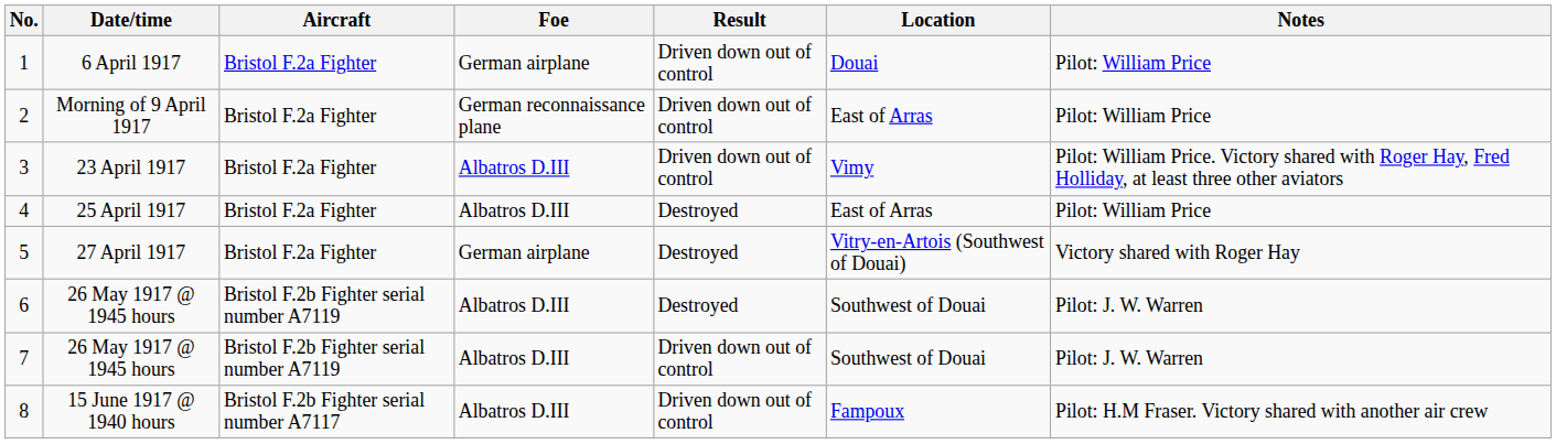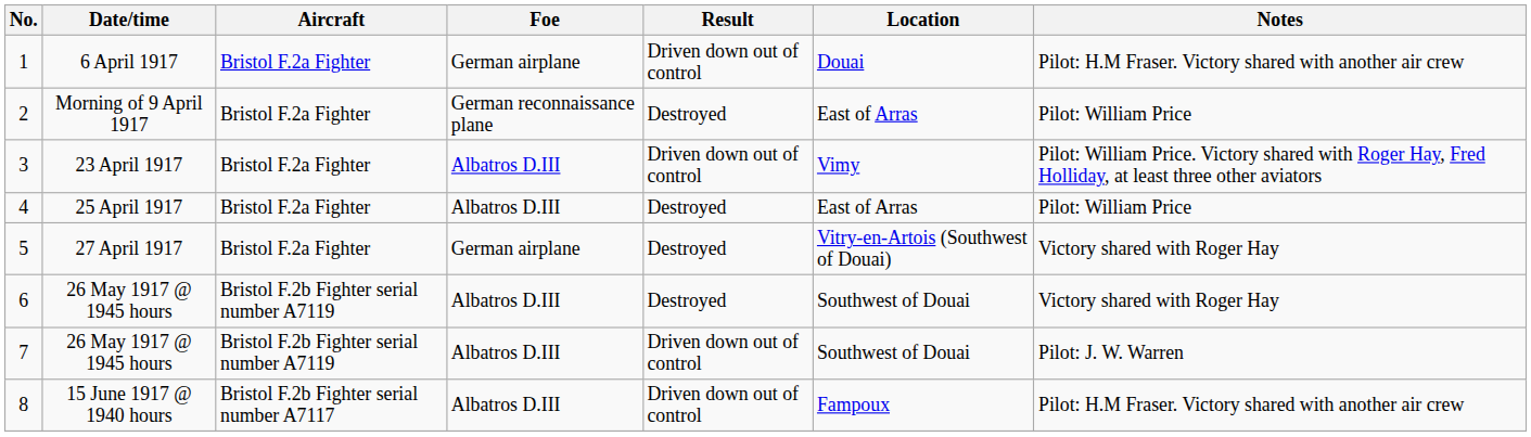 <table class="wikitable" border="1" style="margin: 1em auto 1em auto">
 <tr>
 <th>No.</th>
 <th>Date/time</th>
 <th>Aircraft</th>
 <th>Foe</th>
 <th>Result</th>
 <th>Location</th>
 <th>Notes</th>
 </tr>
 <tr>
 <td align="center">1</td>
 <td align="center">6 April 1917</td>
 <td><a href='#'>Bristol F.2a Fighter</a></td>
 <td>German airplane</td>
 <td>Driven down out of control</td>
 <td><a href='#'>Douai</a></td>
-<td>Pilot: <a href='#'>William Price</a></td>
+<td>Pilot: H.M Fraser. Victory shared with another air crew</td>
 </tr>
 <tr>
 <td align="center">2</td>
 <td align="center">Morning of 9 April 1917</td>
 <td>Bristol F.2a Fighter</td>
 <td>German reconnaissance plane</td>
-<td>Driven down out of control</td>
+<td>Destroyed</td>
 <td>East of <a href='#'>Arras</a></td>
 <td>Pilot: William Price</td>
 </tr>
 <tr>
 <td align="center">3</td>
 <td align="center">23 April 1917</td>
 <td>Bristol F.2a Fighter</td>
 <td><a href='#'>Albatros D.III</a></td>
 <td>Driven down out of control</td>
 <td><a href='#'>Vimy</a></td>
 <td>Pilot: William Price. Victory shared with <a href='#'>Roger Hay</a>, <a href='#'>Fred Holliday</a>, at least three other aviators</td>
 </tr>
 <tr>
 <td align="center">4</td>
 <td align="center">25 April 1917</td>
 <td>Bristol F.2a Fighter</td>
 <td>Albatros D.III</td>
 <td>Destroyed</td>
 <td>East of Arras</td>
 <td>Pilot: William Price</td>
 </tr>
 <tr>
 <td align="center">5</td>
 <td align="center">27 April 1917</td>
 <td>Bristol F.2a Fighter</td>
 <td>German airplane</td>
 <td>Destroyed</td>
 <td><a href='#'>Vitry-en-Artois</a> (Southwest of Douai)</td>
 <td>Victory shared with Roger Hay</td>
 </tr>
 <tr>
 <td align="center">6</td>
 <td align="center">26 May 1917 @ 1945 hours</td>
 <td>Bristol F.2b Fighter serial number A7119</td>
 <td>Albatros D.III</td>
 <td>Destroyed</td>
 <td>Southwest of Douai</td>
-<td>Pilot: J. W. Warren</td>
+<td>Victory shared with Roger Hay</td>
 </tr>
 <tr>
 <td align="center">7</td>
 <td align="center">26 May 1917 @ 1945 hours</td>
 <td>Bristol F.2b Fighter serial number A7119</td>
 <td>Albatros D.III</td>
 <td>Driven down out of control</td>
 <td>Southwest of Douai</td>
 <td>Pilot: J. W. Warren</td>
 </tr>
 <tr>
 <td align="center">8</td>
 <td align="center">15 June 1917 @ 1940 hours</td>
 <td>Bristol F.2b Fighter serial number A7117</td>
 <td>Albatros D.III</td>
 <td>Driven down out of control</td>
 <td><a href='#'>Fampoux</a></td>
 <td>Pilot: H.M Fraser. Victory shared with another air crew</td>
 </tr>
 <tr>
 </tr>
 </table>
